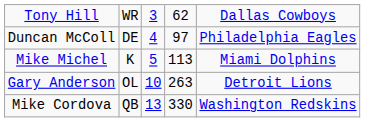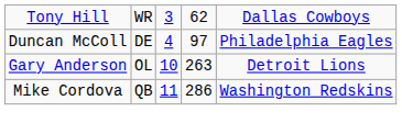 <table class=wikitable style="text-align:center">
 <tr align="center" bgcolor="">
 <td><a href='#'>Tony Hill</a></td>
 <td>WR</td>
 <td><a href='#'>3</a></td>
 <td>62</td>
 <td><a href='#'>Dallas Cowboys</a></td>
 </tr>
 <tr align="center" bgcolor="">
 <td>Duncan McColl</td>
 <td>DE</td>
 <td><a href='#'>4</a></td>
 <td>97</td>
 <td><a href='#'>Philadelphia Eagles</a></td>
 </tr>
 <tr align="center" bgcolor="">
-<td><a href='#'>Mike Michel</a></td>
-<td>K</td>
-<td><a href='#'>5</a></td>
-<td>113</td>
-<td><a href='#'>Miami Dolphins</a></td>
-</tr>
-<tr align="center" bgcolor="">
 <td><a href='#'>Gary Anderson</a></td>
 <td>OL</td>
 <td><a href='#'>10</a></td>
 <td>263</td>
 <td><a href='#'>Detroit Lions</a></td>
 </tr>
 <tr align="center" bgcolor="">
 <td>Mike Cordova</td>
 <td>QB</td>
-<td><a href='#'>13</a></td>
-<td>330</td>
+<td><a href='#'>11</a></td>
+<td>286</td>
 <td><a href='#'>Washington Redskins</a></td>
 </tr>
 </table>
